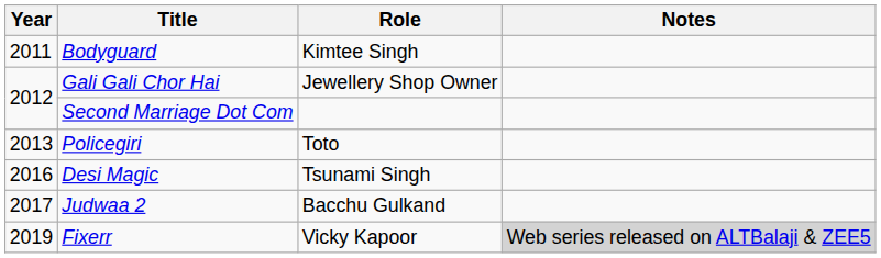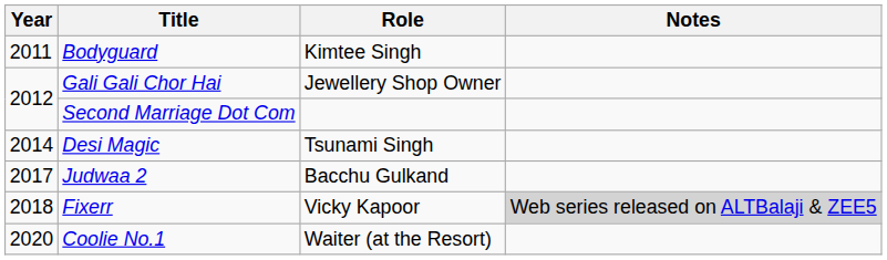 <table class="wikitable sortable">
 <tr>
 <th>Year</th>
 <th>Title</th>
 <th>Role</th>
 <th>Notes</th>
 </tr>
 <tr>
 <td>2011</td>
 <td><em><a href='#'>Bodyguard</a></em></td>
 <td>Kimtee Singh</td>
 <td></td>
 </tr>
 <tr>
 <td rowspan="2">2012</td>
 <td><em><a href='#'>Gali Gali Chor Hai</a></em></td>
 <td>Jewellery Shop Owner</td>
 <td></td>
 </tr>
 <tr>
 <td><em><a href='#'>Second Marriage Dot Com</a></em></td>
 <td></td>
 <td></td>
 </tr>
 <tr>
-<td>2013</td>
-<td><em><a href='#'>Policegiri</a></em></td>
-<td>Toto</td>
-<td></td>
-</tr>
-<tr>
-<td>2016</td>
+<td>2014</td>
 <td><em><a href='#'>Desi Magic</a></em></td>
 <td>Tsunami Singh</td>
 <td></td>
 </tr>
 <tr>
 <td>2017</td>
 <td><em><a href='#'>Judwaa 2</a></em></td>
 <td>Bacchu Gulkand</td>
 <td></td>
 </tr>
 <tr>
-<td>2019</td>
+<td>2018</td>
 <td><em><a href='#'>Fixerr</a></em></td>
 <td>Vicky Kapoor</td>
 <td style="background: lightgrey;">Web series released on <a href='#'>ALTBalaji</a> & <a href='#'>ZEE5</a></td>
 </tr>
+<tr>
+<td>2020</td>
+<td><em><a href='#'>Coolie No.1</a></em></td>
+<td>Waiter (at the Resort)</td>
+<td></td>
+</tr>
 </table>
